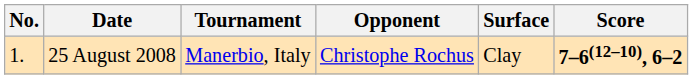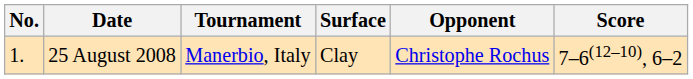 <table class="sortable wikitable">
 <tr>
 <th>No.</th>
 <th>Date</th>
 <th>Tournament</th>
+<th>Surface</th>
 <th>Opponent</th>
-<th>Surface</th>
 <th>Score</th>
 </tr>
 <tr bgcolor=moccasin>
 <td>1.</td>
 <td>25 August 2008</td>
 <td><a href='#'>Manerbio</a>, Italy</td>
+<td>Clay</td>
 <td> <a href='#'>Christophe Rochus</a></td>
-<td>Clay</td>
-<td><strong>7–6<sup>(12–10)</sup>, 6–2</strong></td>
+<td>7–6<sup>(12–10)</sup>, 6–2</td>
 </tr>
 </table>
